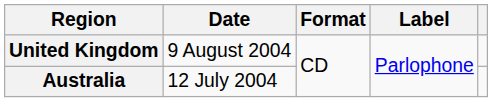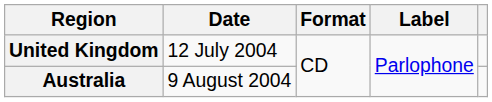 <table class="wikitable plainrowheaders">
 <tr>
 <th scope="col">Region</th>
 <th scope="col">Date</th>
 <th scope="col">Format</th>
 <th scope="col">Label</th>
 <th scope="col"></th>
 </tr>
 <tr>
 <th scope="row">United Kingdom</th>
-<td>9 August 2004</td>
+<td>12 July 2004</td>
 <td rowspan="2">CD</td>
 <td rowspan="2"><a href='#'>Parlophone</a></td>
 <td></td>
 </tr>
 <tr>
 <th scope="row">Australia</th>
-<td>12 July 2004</td>
+<td>9 August 2004</td>
 <td></td>
 </tr>
 </table>
